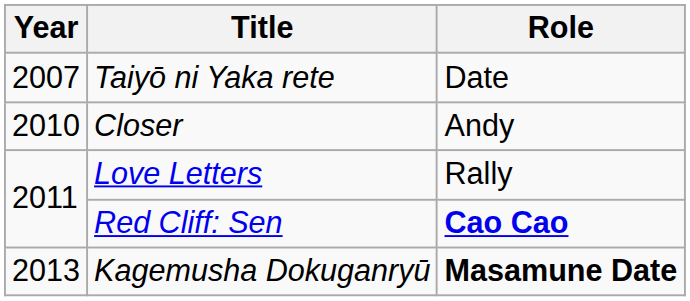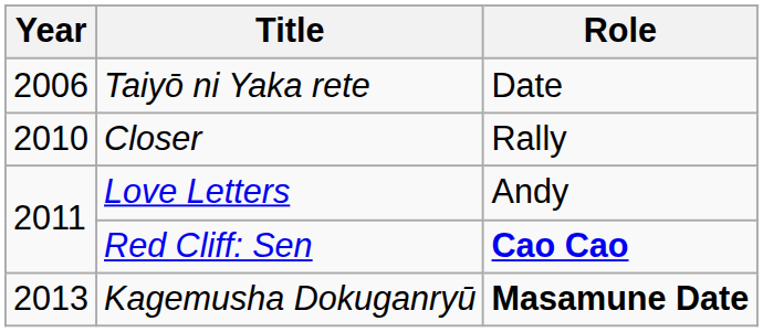 <table class="wikitable">
 <tr>
 <th>Year</th>
 <th>Title</th>
 <th>Role</th>
 </tr>
 <tr>
-<td>2007</td>
+<td>2006</td>
 <td><em>Taiyō ni Yaka rete</em></td>
 <td>Date</td>
 </tr>
 <tr>
 <td>2010</td>
 <td><em>Closer</em></td>
-<td>Andy</td>
+<td>Rally</td>
 </tr>
 <tr>
 <td rowspan="2">2011</td>
 <td><em><a href='#'>Love Letters</a></em></td>
-<td>Rally</td>
+<td>Andy</td>
 </tr>
 <tr>
 <td><em><a href='#'>Red Cliff: Sen</a></em></td>
 <td><strong><a href='#'>Cao Cao</a></strong></td>
 </tr>
 <tr>
 <td>2013</td>
 <td><em>Kagemusha Dokuganryū</em></td>
 <td><strong>Masamune Date</strong></td>
 </tr>
 </table>
